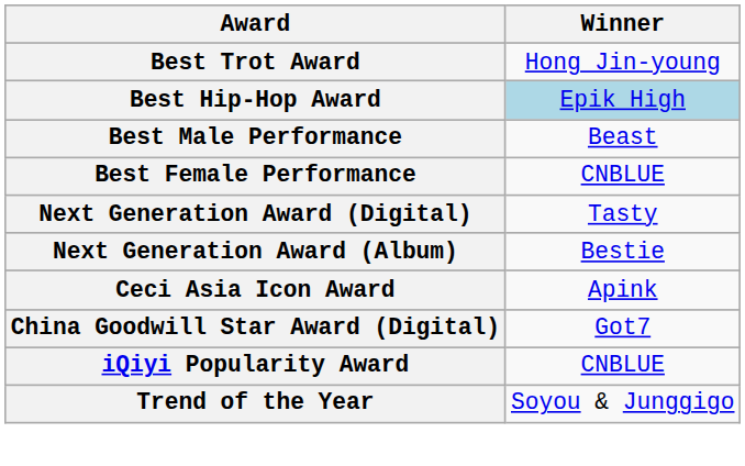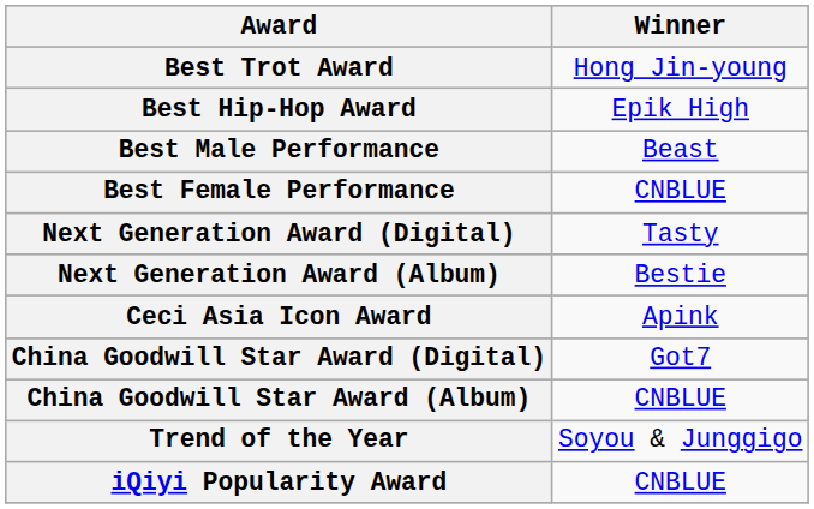 <table class="wikitable sortable plainrowheaders" style="text-align:center">
 <tr>
 <th scope="col">Award</th>
 <th scope="col">Winner</th>
 </tr>
 <tr>
 <th scope="row">Best Trot Award</th>
 <td><a href='#'>Hong Jin-young</a></td>
 </tr>
 <tr>
 <th scope="row">Best Hip-Hop Award</th>
-<td style="background: lightblue;"><a href='#'>Epik High</a></td>
+<td><a href='#'>Epik High</a></td>
 </tr>
 <tr>
 <th scope="row">Best Male Performance</th>
 <td><a href='#'>Beast</a></td>
 </tr>
 <tr>
 <th scope="row">Best Female Performance</th>
 <td><a href='#'>CNBLUE</a></td>
 </tr>
 <tr>
 <th scope="row">Next Generation Award (Digital)</th>
 <td><a href='#'>Tasty</a></td>
 </tr>
 <tr>
 <th scope="row">Next Generation Award (Album)</th>
 <td><a href='#'>Bestie</a></td>
 </tr>
 <tr>
 <th scope="row">Ceci Asia Icon Award</th>
 <td><a href='#'>Apink</a></td>
 </tr>
 <tr>
 <th scope="row">China Goodwill Star Award (Digital)</th>
 <td><a href='#'>Got7</a></td>
 </tr>
 <tr>
-<th scope="row"><a href='#'>iQiyi</a> Popularity Award</th>
+<th scope="row">China Goodwill Star Award (Album)</th>
 <td><a href='#'>CNBLUE</a></td>
 </tr>
 <tr>
 <th scope="row">Trend of the Year</th>
 <td><a href='#'>Soyou</a> & <a href='#'>Junggigo</a></td>
 </tr>
+<tr>
+<th scope="row"><a href='#'>iQiyi</a> Popularity Award</th>
+<td><a href='#'>CNBLUE</a></td>
+</tr>
 </table>
